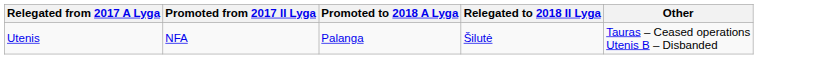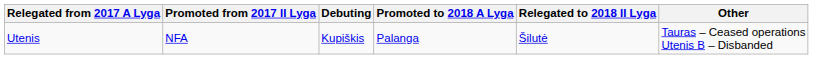 <table class="wikitable">
 <tr>
 <th>Relegated from <a href='#'>2017 A Lyga</a></th>
 <th>Promoted from <a href='#'>2017 II Lyga</a></th>
+<th>Debuting</th>
 <th>Promoted to <a href='#'>2018 A Lyga</a></th>
 <th>Relegated to <a href='#'>2018 II Lyga</a></th>
 <th>Other</th>
 </tr>
 <tr>
 <td><a href='#'>Utenis</a></td>
 <td><a href='#'>NFA</a></td>
+<td><a href='#'>Kupiškis</a></td>
 <td><a href='#'>Palanga</a></td>
 <td><a href='#'>Šilutė</a></td>
 <td><a href='#'>Tauras</a> – Ceased operations<br><a href='#'>Utenis B</a> – Disbanded</td>
 </tr>
 </table>
